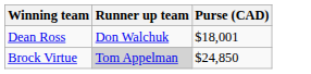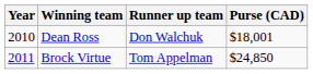 <table class="wikitable">
 <tr>
+<th>Year</th>
 <th>Winning team</th>
 <th>Runner up team</th>
 <th>Purse (CAD)</th>
 </tr>
 <tr>
+<td>2010</td>
 <td> <a href='#'>Dean Ross</a></td>
 <td> <a href='#'>Don Walchuk</a></td>
 <td>$18,001</td>
 </tr>
 <tr>
+<td><a href='#'>2011</a></td>
 <td> <a href='#'>Brock Virtue</a></td>
-<td style="background: lightgrey;"> <a href='#'>Tom Appelman</a></td>
+<td> <a href='#'>Tom Appelman</a></td>
 <td>$24,850</td>
 </tr>
 </table>
